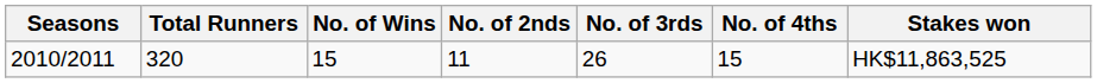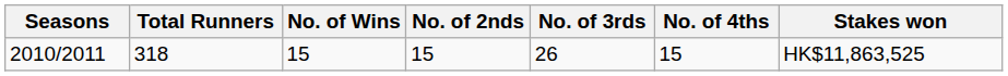 <table class="wikitable sortable" style="font-size:90%;">
 <tr>
 <th width="80px">Seasons</th>
 <th width="100px">Total Runners</th>
 <th width="80px">No. of Wins</th>
 <th width="80px">No. of 2nds</th>
 <th width="80px">No. of 3rds</th>
 <th width="80px">No. of 4ths</th>
 <th width="150px">Stakes won</th>
 </tr>
 <tr>
 <td>2010/2011</td>
-<td>320</td>
+<td>318</td>
 <td>15</td>
-<td>11</td>
+<td>15</td>
 <td>26</td>
 <td>15</td>
 <td>HK$11,863,525</td>
 </tr>
 </table>
